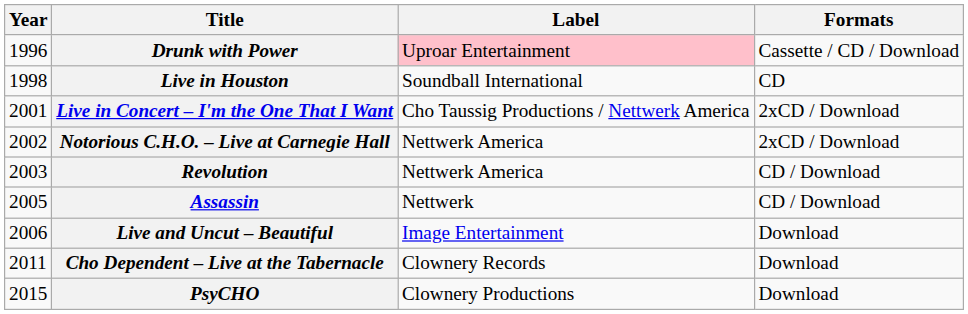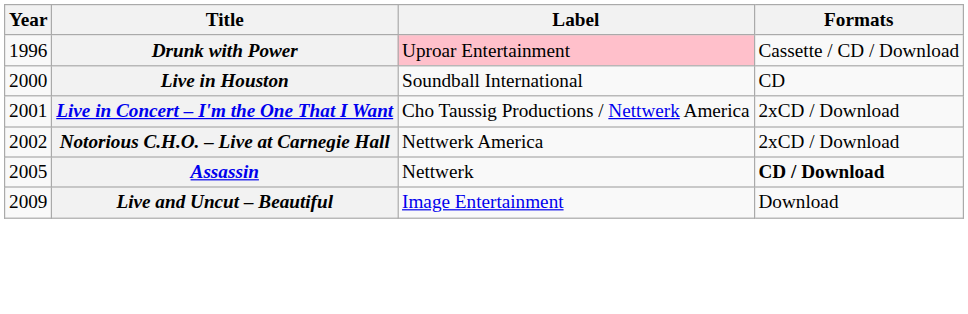 <table class="wikitable plainrowheaders">
 <tr>
 <th scope="col" style="">Year</th>
 <th scope="col" style="">Title</th>
 <th scope="col" style="">Label</th>
 <th scope="col" style="">Formats</th>
 </tr>
 <tr>
 <td>1996</td>
 <th scope="row"><em>Drunk with Power</em></th>
 <td style="background: pink;">Uproar Entertainment</td>
 <td>Cassette / CD / Download</td>
 </tr>
 <tr>
-<td>1998</td>
+<td>2000</td>
 <th scope="row"><em>Live in Houston</em></th>
 <td>Soundball International</td>
 <td>CD</td>
 </tr>
 <tr>
 <td>2001</td>
 <th scope="row"><em><a href='#'>Live in Concert – I'm the One That I Want</a></em></th>
 <td>Cho Taussig Productions / <a href='#'>Nettwerk</a> America</td>
 <td>2xCD / Download</td>
 </tr>
 <tr>
 <td>2002</td>
 <th scope="row"><em>Notorious C.H.O. – Live at Carnegie Hall</em></th>
 <td>Nettwerk America</td>
 <td>2xCD / Download</td>
 </tr>
 <tr>
-<td>2003</td>
-<th scope="row"><em>Revolution</em></th>
-<td>Nettwerk America</td>
-<td>CD / Download</td>
-</tr>
-<tr>
 <td>2005</td>
 <th scope="row"><em><a href='#'>Assassin</a></em></th>
 <td>Nettwerk</td>
-<td>CD / Download</td>
+<td><strong>CD / Download</strong></td>
 </tr>
 <tr>
-<td>2006</td>
+<td>2009</td>
 <th scope="row"><em>Live and Uncut – Beautiful</em></th>
 <td><a href='#'>Image Entertainment</a></td>
 <td>Download</td>
 </tr>
-<tr>
-<td>2011</td>
-<th scope="row"><em>Cho Dependent – Live at the Tabernacle</em></th>
-<td>Clownery Records</td>
-<td>Download</td>
-</tr>
-<tr>
-<td>2015</td>
-<th scope="row"><em>PsyCHO</em></th>
-<td>Clownery Productions</td>
-<td>Download</td>
-</tr>
 </table>
